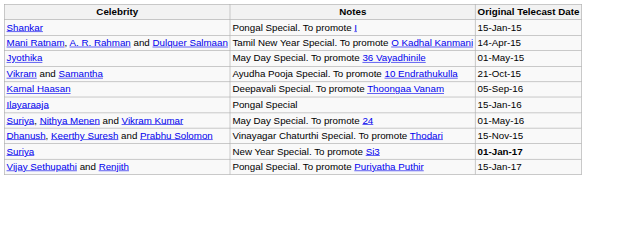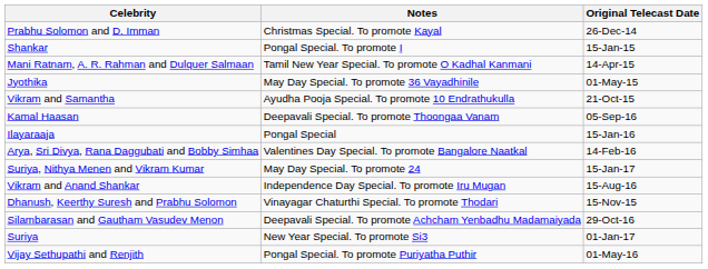 <table class="wikitable">
 <tr>
 <th>Celebrity</th>
 <th>Notes</th>
 <th>Original Telecast Date</th>
+</tr>
+<tr>
+<td><a href='#'>Prabhu Solomon</a> and <a href='#'>D. Imman</a></td>
+<td>Christmas Special. To promote <a href='#'>Kayal</a></td>
+<td>26-Dec-14</td>
 </tr>
 <tr>
 <td><a href='#'>Shankar</a></td>
 <td>Pongal Special. To promote <a href='#'>I</a></td>
 <td>15-Jan-15</td>
 </tr>
 <tr>
 <td><a href='#'>Mani Ratnam</a>, <a href='#'>A. R. Rahman</a> and <a href='#'>Dulquer Salmaan</a></td>
 <td>Tamil New Year Special. To promote <a href='#'>O Kadhal Kanmani</a></td>
 <td>14-Apr-15</td>
 </tr>
 <tr>
 <td><a href='#'>Jyothika</a></td>
 <td>May Day Special. To promote <a href='#'>36 Vayadhinile</a></td>
 <td>01-May-15</td>
 </tr>
 <tr>
 <td><a href='#'>Vikram</a> and <a href='#'>Samantha</a></td>
 <td>Ayudha Pooja Special. To promote <a href='#'>10 Endrathukulla</a></td>
 <td>21-Oct-15</td>
 </tr>
 <tr>
 <td><a href='#'>Kamal Haasan</a></td>
 <td>Deepavali Special. To promote <a href='#'>Thoongaa Vanam</a></td>
 <td>05-Sep-16</td>
 </tr>
 <tr>
 <td><a href='#'>Ilayaraaja</a></td>
 <td>Pongal Special</td>
 <td>15-Jan-16</td>
 </tr>
 <tr>
+<td><a href='#'>Arya</a>, <a href='#'>Sri Divya</a>, <a href='#'>Rana Daggubati</a> and <a href='#'>Bobby Simhaa</a></td>
+<td>Valentines Day Special. To promote <a href='#'>Bangalore Naatkal</a></td>
+<td>14-Feb-16</td>
+</tr>
+<tr>
 <td><a href='#'>Suriya</a>, <a href='#'>Nithya Menen</a> and <a href='#'>Vikram Kumar</a></td>
 <td>May Day Special. To promote <a href='#'>24</a></td>
-<td>01-May-16</td>
+<td>15-Jan-17</td>
+</tr>
+<tr>
+<td><a href='#'>Vikram</a> and <a href='#'>Anand Shankar</a></td>
+<td>Independence Day Special. To promote <a href='#'>Iru Mugan</a></td>
+<td>15-Aug-16</td>
 </tr>
 <tr>
 <td><a href='#'>Dhanush</a>, <a href='#'>Keerthy Suresh</a> and <a href='#'>Prabhu Solomon</a></td>
 <td>Vinayagar Chaturthi Special. To promote <a href='#'>Thodari</a></td>
 <td>15-Nov-15</td>
 </tr>
 <tr>
+<td><a href='#'>Silambarasan</a> and <a href='#'>Gautham Vasudev Menon</a></td>
+<td>Deepavali Special. To promote <a href='#'>Achcham Yenbadhu Madamaiyada</a></td>
+<td>29-Oct-16</td>
+</tr>
+<tr>
 <td><a href='#'>Suriya</a></td>
 <td>New Year Special. To promote <a href='#'>Si3</a></td>
-<td><strong>01-Jan-17</strong></td>
+<td>01-Jan-17</td>
 </tr>
 <tr>
 <td><a href='#'>Vijay Sethupathi</a> and <a href='#'>Renjith</a></td>
 <td>Pongal Special. To promote <a href='#'>Puriyatha Puthir</a></td>
-<td>15-Jan-17</td>
+<td>01-May-16</td>
 </tr>
 </table>
